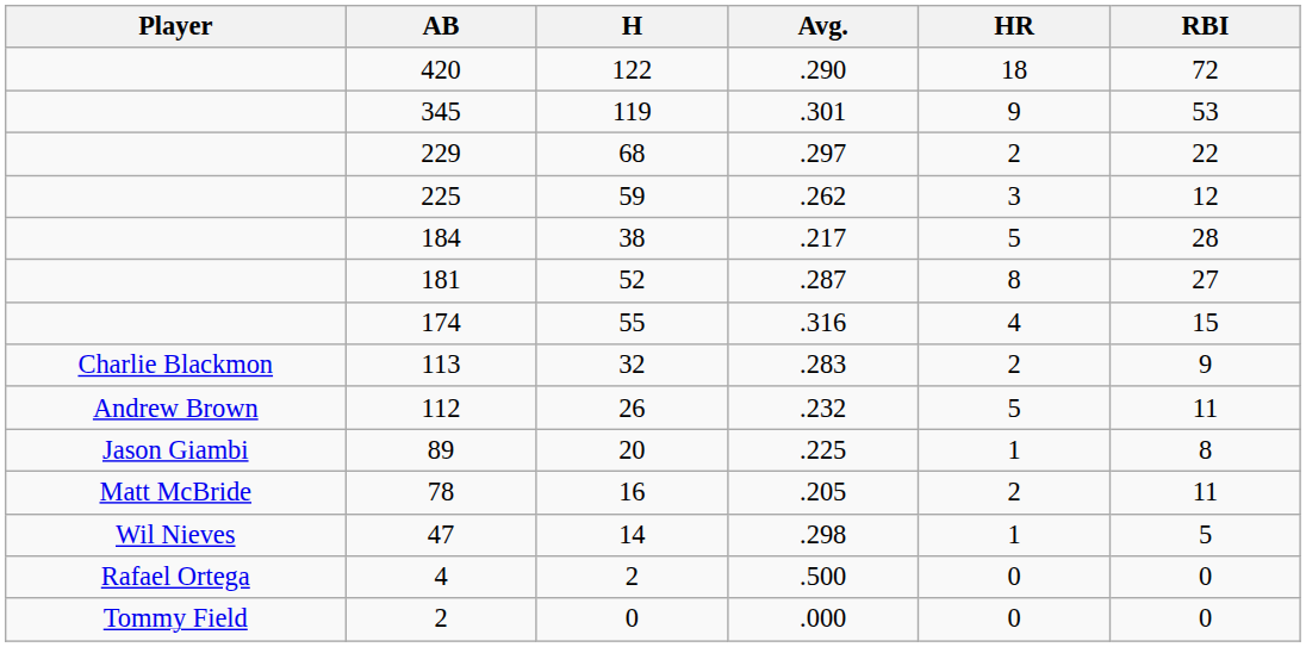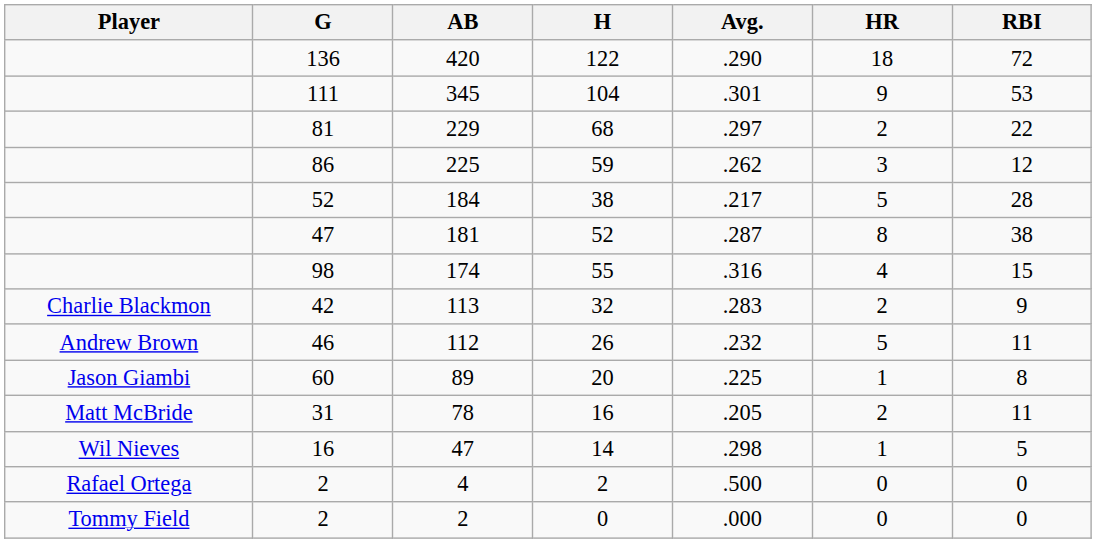 <table class="wikitable sortable">
 <tr>
 <th bgcolor="#DDDDFF" width="16%">Player</th>
+<th bgcolor="#DDDDFF" width="9%">G</th>
 <th bgcolor="#DDDDFF" width="9%">AB</th>
 <th bgcolor="#DDDDFF" width="9%">H</th>
 <th bgcolor="#DDDDFF" width="9%">Avg.</th>
 <th bgcolor="#DDDDFF" width="9%">HR</th>
 <th bgcolor="#DDDDFF" width="9%">RBI</th>
 </tr>
 <tr align="center">
 <td></td>
+<td>136</td>
 <td>420</td>
 <td>122</td>
 <td>.290</td>
 <td>18</td>
 <td>72</td>
 </tr>
 <tr align="center">
 <td></td>
+<td>111</td>
 <td>345</td>
-<td>119</td>
+<td>104</td>
 <td>.301</td>
 <td>9</td>
 <td>53</td>
 </tr>
 <tr align="center">
 <td></td>
+<td>81</td>
 <td>229</td>
 <td>68</td>
 <td>.297</td>
 <td>2</td>
 <td>22</td>
 </tr>
 <tr align="center">
 <td></td>
+<td>86</td>
 <td>225</td>
 <td>59</td>
 <td>.262</td>
 <td>3</td>
 <td>12</td>
 </tr>
 <tr align="center">
 <td></td>
+<td>52</td>
 <td>184</td>
 <td>38</td>
 <td>.217</td>
 <td>5</td>
 <td>28</td>
 </tr>
 <tr align="center">
 <td></td>
+<td>47</td>
 <td>181</td>
 <td>52</td>
 <td>.287</td>
 <td>8</td>
-<td>27</td>
+<td>38</td>
 </tr>
 <tr align="center">
 <td></td>
+<td>98</td>
 <td>174</td>
 <td>55</td>
 <td>.316</td>
 <td>4</td>
 <td>15</td>
 </tr>
 <tr align="center">
 <td><a href='#'>Charlie Blackmon</a></td>
+<td>42</td>
 <td>113</td>
 <td>32</td>
 <td>.283</td>
 <td>2</td>
 <td>9</td>
 </tr>
 <tr align=center>
 <td><a href='#'>Andrew Brown</a></td>
+<td>46</td>
 <td>112</td>
 <td>26</td>
 <td>.232</td>
 <td>5</td>
 <td>11</td>
 </tr>
 <tr align=center>
 <td><a href='#'>Jason Giambi</a></td>
+<td>60</td>
 <td>89</td>
 <td>20</td>
 <td>.225</td>
 <td>1</td>
 <td>8</td>
 </tr>
 <tr align=center>
 <td><a href='#'>Matt McBride</a></td>
+<td>31</td>
 <td>78</td>
 <td>16</td>
 <td>.205</td>
 <td>2</td>
 <td>11</td>
 </tr>
 <tr align=center>
 <td><a href='#'>Wil Nieves</a></td>
+<td>16</td>
 <td>47</td>
 <td>14</td>
 <td>.298</td>
 <td>1</td>
 <td>5</td>
 </tr>
 <tr align=center>
 <td><a href='#'>Rafael Ortega</a></td>
+<td>2</td>
 <td>4</td>
 <td>2</td>
 <td>.500</td>
 <td>0</td>
 <td>0</td>
 </tr>
 <tr align=center>
 <td><a href='#'>Tommy Field</a></td>
 <td>2</td>
+<td>2</td>
 <td>0</td>
 <td>.000</td>
 <td>0</td>
 <td>0</td>
 </tr>
 </table>
